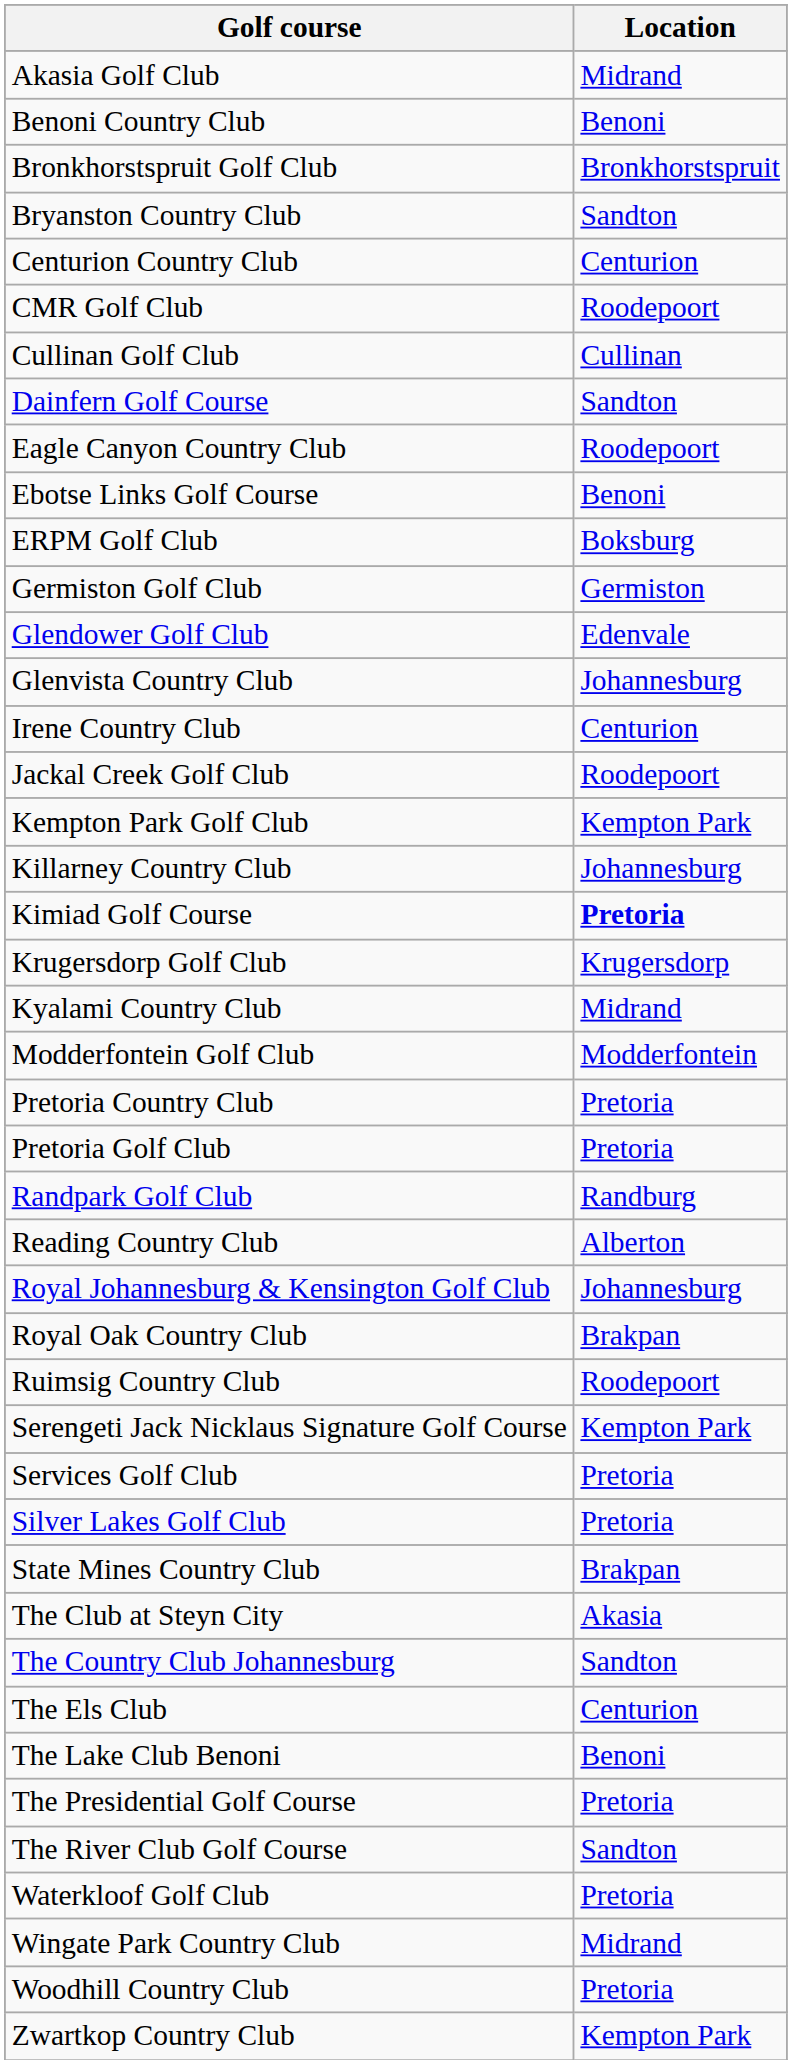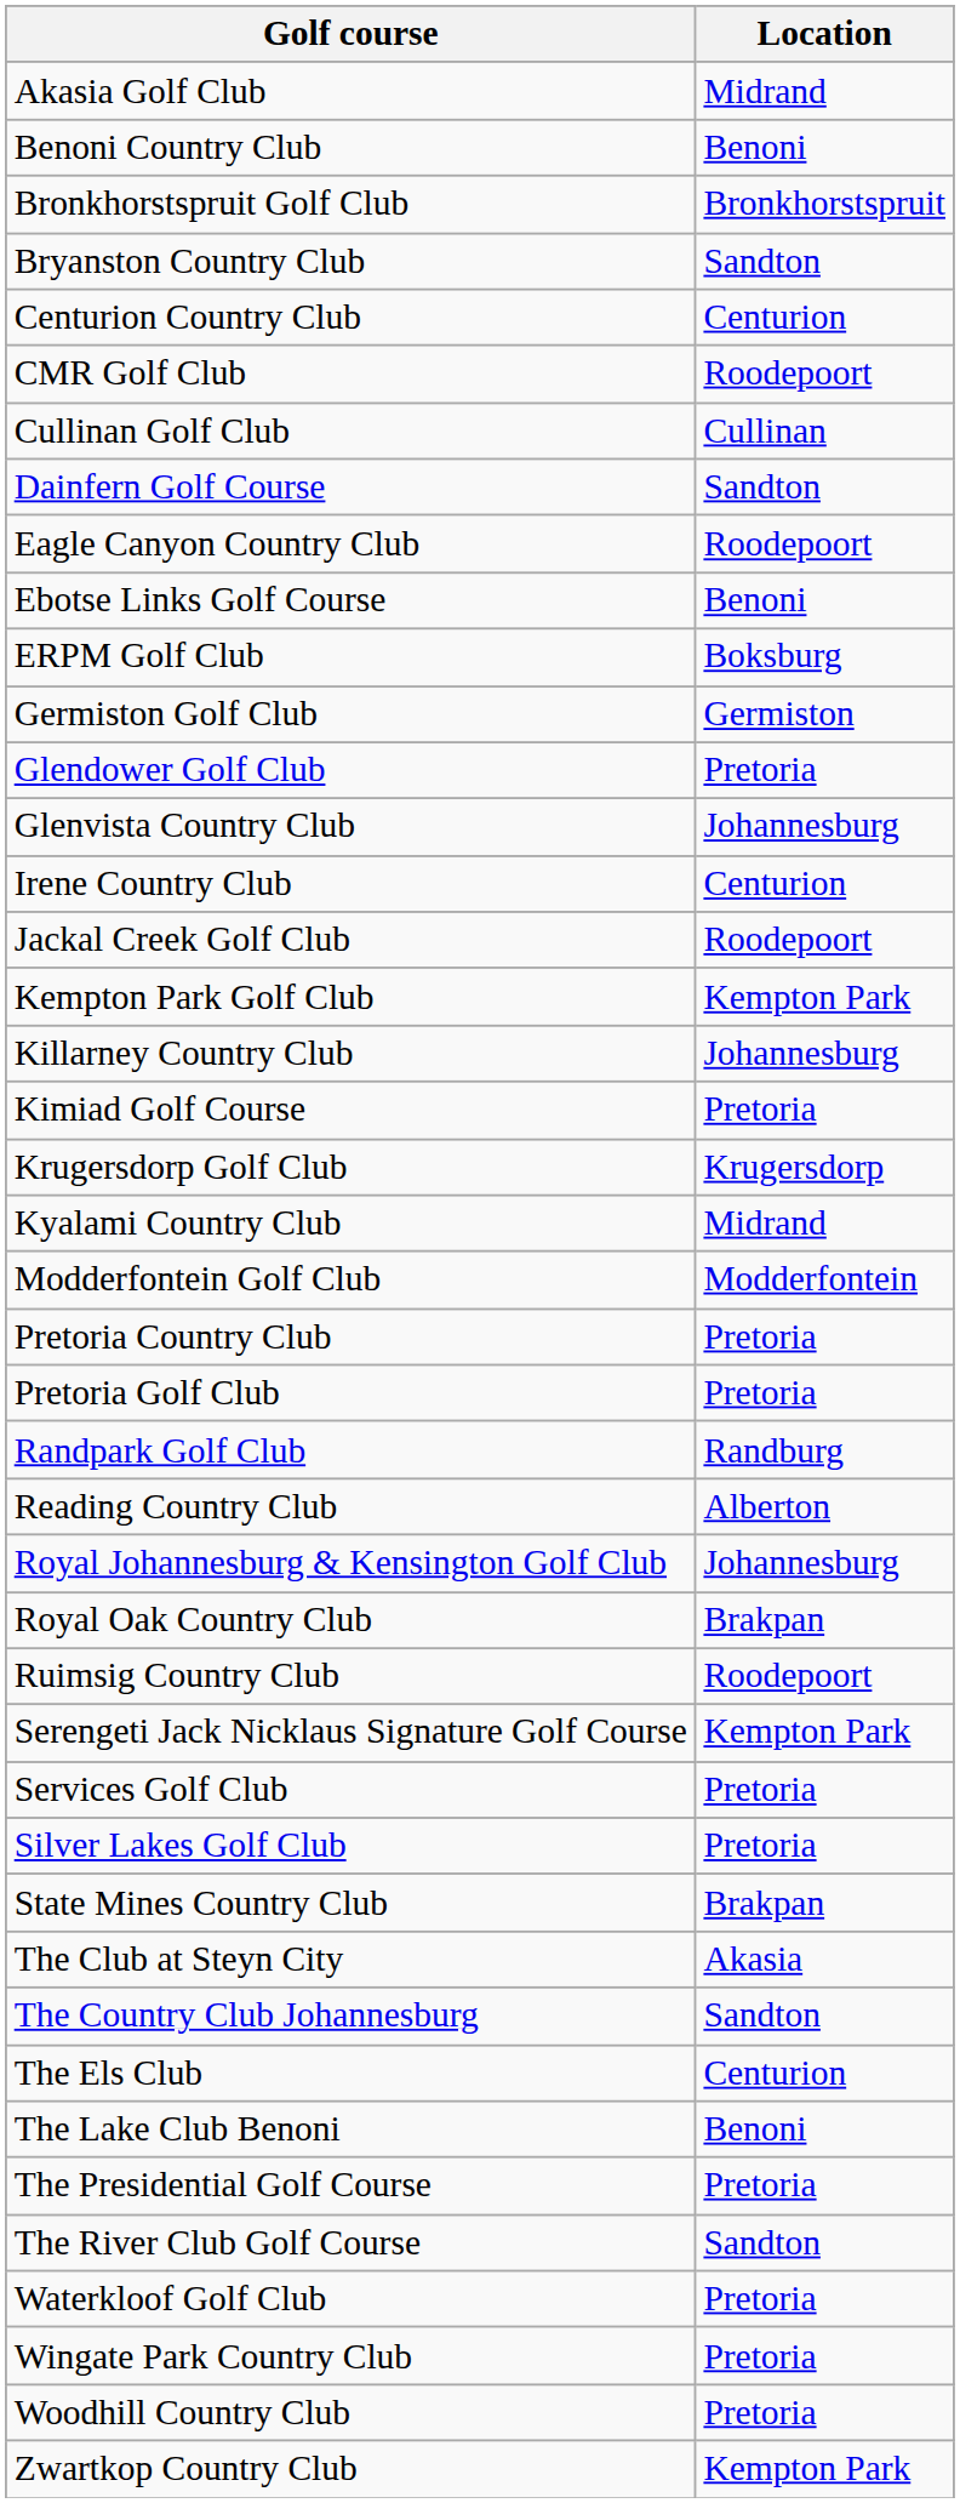 <table class="wikitable sortable">
 <tr>
 <th>Golf course</th>
 <th>Location</th>
 </tr>
 <tr>
 <td>Akasia Golf Club</td>
 <td><a href='#'>Midrand</a></td>
 </tr>
 <tr>
 <td>Benoni Country Club</td>
 <td><a href='#'>Benoni</a></td>
 </tr>
 <tr>
 <td>Bronkhorstspruit Golf Club</td>
 <td><a href='#'>Bronkhorstspruit</a></td>
 </tr>
 <tr>
 <td>Bryanston Country Club</td>
 <td><a href='#'>Sandton</a></td>
 </tr>
 <tr>
 <td>Centurion Country Club</td>
 <td><a href='#'>Centurion</a></td>
 </tr>
 <tr>
 <td>CMR Golf Club</td>
 <td><a href='#'>Roodepoort</a></td>
 </tr>
 <tr>
 <td>Cullinan Golf Club</td>
 <td><a href='#'>Cullinan</a></td>
 </tr>
 <tr>
 <td><a href='#'>Dainfern Golf Course</a></td>
 <td><a href='#'>Sandton</a></td>
 </tr>
 <tr>
 <td>Eagle Canyon Country Club</td>
 <td><a href='#'>Roodepoort</a></td>
 </tr>
 <tr>
 <td>Ebotse Links Golf Course</td>
 <td><a href='#'>Benoni</a></td>
 </tr>
 <tr>
 <td>ERPM Golf Club</td>
 <td><a href='#'>Boksburg</a></td>
 </tr>
 <tr>
 <td>Germiston Golf Club</td>
 <td><a href='#'>Germiston</a></td>
 </tr>
 <tr>
 <td><a href='#'>Glendower Golf Club</a></td>
-<td><a href='#'>Edenvale</a></td>
+<td><a href='#'>Pretoria</a></td>
 </tr>
 <tr>
 <td>Glenvista Country Club</td>
 <td><a href='#'>Johannesburg</a></td>
 </tr>
 <tr>
 <td>Irene Country Club</td>
 <td><a href='#'>Centurion</a></td>
 </tr>
 <tr>
 <td>Jackal Creek Golf Club</td>
 <td><a href='#'>Roodepoort</a></td>
 </tr>
 <tr>
 <td>Kempton Park Golf Club</td>
 <td><a href='#'>Kempton Park</a></td>
 </tr>
 <tr>
 <td>Killarney Country Club</td>
 <td><a href='#'>Johannesburg</a></td>
 </tr>
 <tr>
 <td>Kimiad Golf Course</td>
-<td><strong><a href='#'>Pretoria</a></strong></td>
+<td><a href='#'>Pretoria</a></td>
 </tr>
 <tr>
 <td>Krugersdorp Golf Club</td>
 <td><a href='#'>Krugersdorp</a></td>
 </tr>
 <tr>
 <td>Kyalami Country Club</td>
 <td><a href='#'>Midrand</a></td>
 </tr>
 <tr>
 <td>Modderfontein Golf Club</td>
 <td><a href='#'>Modderfontein</a></td>
 </tr>
 <tr>
 <td>Pretoria Country Club</td>
 <td><a href='#'>Pretoria</a></td>
 </tr>
 <tr>
 <td>Pretoria Golf Club</td>
 <td><a href='#'>Pretoria</a></td>
 </tr>
 <tr>
 <td><a href='#'>Randpark Golf Club</a></td>
 <td><a href='#'>Randburg</a></td>
 </tr>
 <tr>
 <td>Reading Country Club</td>
 <td><a href='#'>Alberton</a></td>
 </tr>
 <tr>
 <td><a href='#'>Royal Johannesburg & Kensington Golf Club</a></td>
 <td><a href='#'>Johannesburg</a></td>
 </tr>
 <tr>
 <td>Royal Oak Country Club</td>
 <td><a href='#'>Brakpan</a></td>
 </tr>
 <tr>
 <td>Ruimsig Country Club</td>
 <td><a href='#'>Roodepoort</a></td>
 </tr>
 <tr>
 <td>Serengeti Jack Nicklaus Signature Golf Course</td>
 <td><a href='#'>Kempton Park</a></td>
 </tr>
 <tr>
 <td>Services Golf Club</td>
 <td><a href='#'>Pretoria</a></td>
 </tr>
 <tr>
 <td><a href='#'>Silver Lakes Golf Club</a></td>
 <td><a href='#'>Pretoria</a></td>
 </tr>
 <tr>
 <td>State Mines Country Club</td>
 <td><a href='#'>Brakpan</a></td>
 </tr>
 <tr>
 <td>The Club at Steyn City</td>
 <td><a href='#'>Akasia</a></td>
 </tr>
 <tr>
 <td><a href='#'>The Country Club Johannesburg</a></td>
 <td><a href='#'>Sandton</a></td>
 </tr>
 <tr>
 <td>The Els Club</td>
 <td><a href='#'>Centurion</a></td>
 </tr>
 <tr>
 <td>The Lake Club Benoni</td>
 <td><a href='#'>Benoni</a></td>
 </tr>
 <tr>
 <td>The Presidential Golf Course</td>
 <td><a href='#'>Pretoria</a></td>
 </tr>
 <tr>
 <td>The River Club Golf Course</td>
 <td><a href='#'>Sandton</a></td>
 </tr>
 <tr>
 <td>Waterkloof Golf Club</td>
 <td><a href='#'>Pretoria</a></td>
 </tr>
 <tr>
 <td>Wingate Park Country Club</td>
-<td><a href='#'>Midrand</a></td>
+<td><a href='#'>Pretoria</a></td>
 </tr>
 <tr>
 <td>Woodhill Country Club</td>
 <td><a href='#'>Pretoria</a></td>
 </tr>
 <tr>
 <td>Zwartkop Country Club</td>
 <td><a href='#'>Kempton Park</a></td>
 </tr>
 </table>
